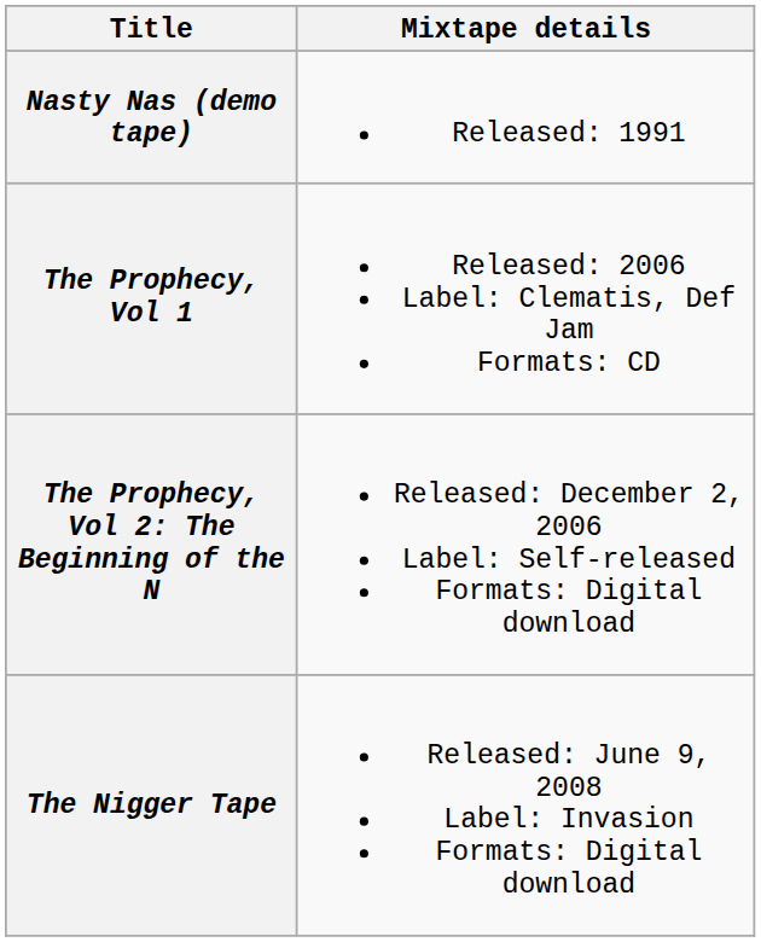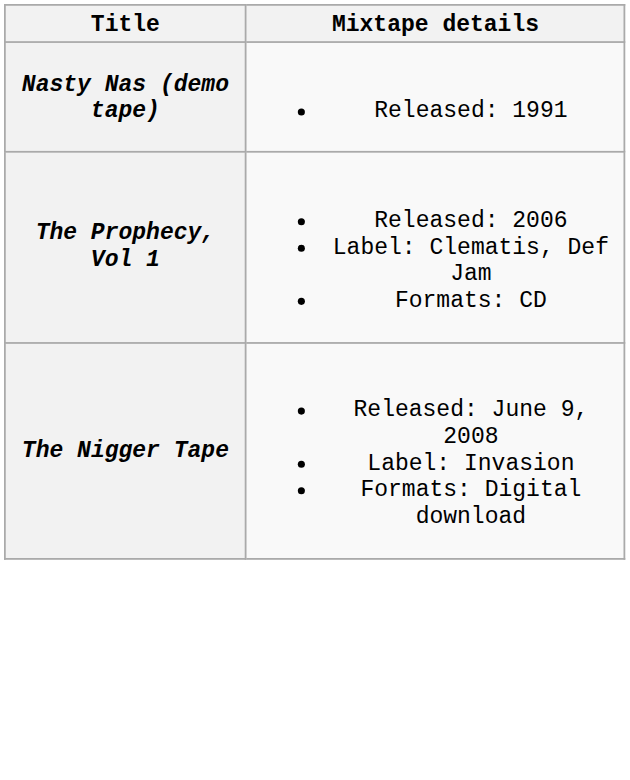 <table class="wikitable plainrowheaders" style="text-align:center;">
 <tr>
 <th scope="col" style="width:10em;">Title</th>
 <th scope="col" style="width:16em;">Mixtape details</th>
 </tr>
 <tr>
 <th scope="row"><em>Nasty Nas (demo tape)</em></th>
 <td><br><ul><li>Released: 1991</li></ul></td>
 </tr>
 <tr>
 <th scope="row"><em>The Prophecy, Vol 1</em></th>
 <td><br><ul><li>Released: 2006</li><li>Label: Clematis, Def Jam</li><li>Formats: CD</li></ul></td>
 </tr>
 <tr>
-<th scope="row"><em>The Prophecy, Vol 2: The Beginning of the N</em></th>
-<td><br><ul><li>Released: December 2, 2006</li><li>Label: Self-released</li><li>Formats: Digital download</li></ul></td>
-</tr>
-<tr>
 <th scope="row"><em>The Nigger Tape</em></th>
 <td><br><ul><li>Released: June 9, 2008</li><li>Label: Invasion</li><li>Formats: Digital download</li></ul></td>
 </tr>
 </table>
